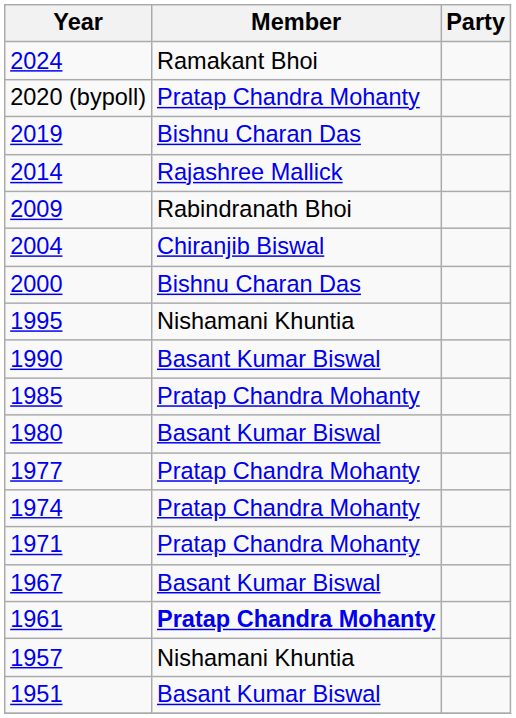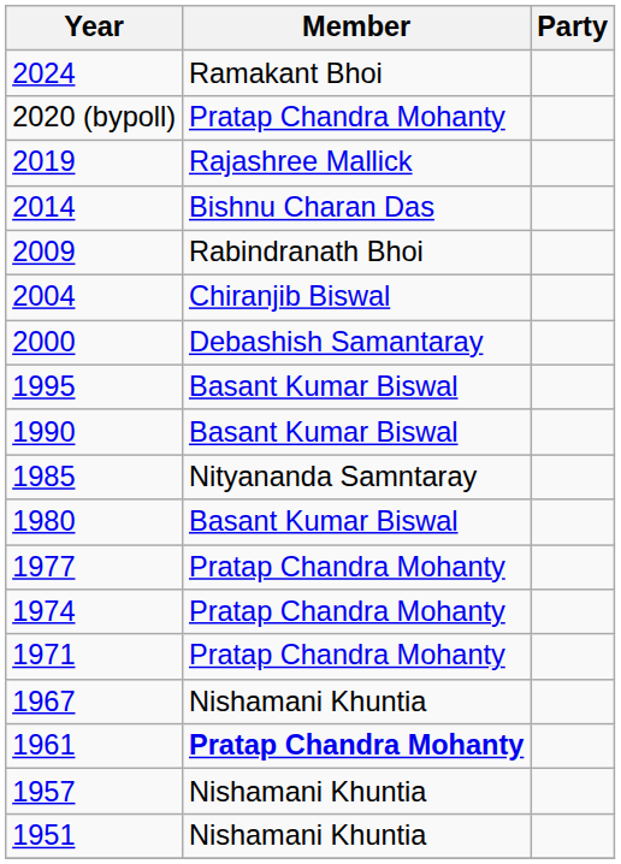 <table class="wikitable sortable">
 <tr>
 <th>Year</th>
 <th>Member</th>
 <th colspan=2>Party</th>
 </tr>
 <tr>
 <td><a href='#'>2024</a></td>
 <td>Ramakant Bhoi</td>
 <td></td>
 </tr>
 <tr>
 <td>2020 (bypoll)</td>
 <td><a href='#'>Pratap Chandra Mohanty</a></td>
 <td></td>
 </tr>
 <tr>
 <td><a href='#'>2019</a></td>
-<td><a href='#'>Bishnu Charan Das</a></td>
+<td><a href='#'>Rajashree Mallick</a></td>
 <td></td>
 </tr>
 <tr>
 <td><a href='#'>2014</a></td>
-<td><a href='#'>Rajashree Mallick</a></td>
+<td><a href='#'>Bishnu Charan Das</a></td>
 <td></td>
 </tr>
 <tr>
 <td><a href='#'>2009</a></td>
 <td>Rabindranath Bhoi</td>
 <td></td>
 </tr>
 <tr>
 <td><a href='#'>2004</a></td>
 <td><a href='#'>Chiranjib Biswal</a></td>
 <td></td>
 </tr>
 <tr>
 <td><a href='#'>2000</a></td>
-<td><a href='#'>Bishnu Charan Das</a></td>
+<td><a href='#'>Debashish Samantaray</a></td>
 <td></td>
 </tr>
 <tr>
 <td><a href='#'>1995</a></td>
-<td>Nishamani Khuntia</td>
+<td><a href='#'>Basant Kumar Biswal</a></td>
 <td></td>
 </tr>
 <tr>
 <td><a href='#'>1990</a></td>
 <td><a href='#'>Basant Kumar Biswal</a></td>
 <td></td>
 </tr>
 <tr>
 <td><a href='#'>1985</a></td>
-<td><a href='#'>Pratap Chandra Mohanty</a></td>
+<td>Nityananda Samntaray</td>
 <td></td>
 </tr>
 <tr>
 <td><a href='#'>1980</a></td>
 <td><a href='#'>Basant Kumar Biswal</a></td>
 <td></td>
 </tr>
 <tr>
 <td><a href='#'>1977</a></td>
 <td><a href='#'>Pratap Chandra Mohanty</a></td>
 <td></td>
 </tr>
 <tr>
 <td><a href='#'>1974</a></td>
 <td><a href='#'>Pratap Chandra Mohanty</a></td>
 <td></td>
 </tr>
 <tr>
 <td><a href='#'>1971</a></td>
 <td><a href='#'>Pratap Chandra Mohanty</a></td>
 <td></td>
 </tr>
 <tr>
 <td><a href='#'>1967</a></td>
-<td><a href='#'>Basant Kumar Biswal</a></td>
+<td>Nishamani Khuntia</td>
 <td></td>
 </tr>
 <tr>
 <td><a href='#'>1961</a></td>
 <td><strong><a href='#'>Pratap Chandra Mohanty</a></strong></td>
 <td></td>
 </tr>
 <tr>
 <td><a href='#'>1957</a></td>
 <td>Nishamani Khuntia</td>
 <td></td>
 </tr>
 <tr>
 <td><a href='#'>1951</a></td>
-<td><a href='#'>Basant Kumar Biswal</a></td>
+<td>Nishamani Khuntia</td>
 <td></td>
 </tr>
 <tr>
 </tr>
 </table>
